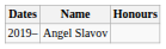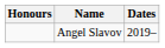 <table class="wikitable">
 <tr>
+<th>Honours</th>
+<th>Name</th>
 <th>Dates</th>
-<th>Name</th>
-<th>Honours</th>
 </tr>
 <tr>
+<td></td>
+<td> Angel Slavov</td>
 <td>2019–</td>
-<td> Angel Slavov</td>
-<td></td>
 </tr>
 </table>
